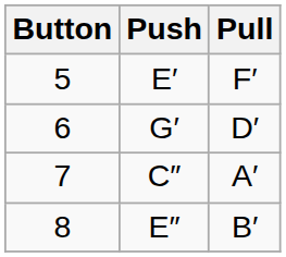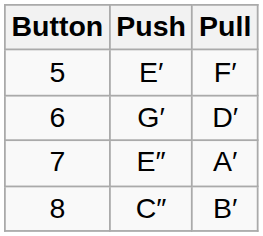 <table class="wikitable" style="text-align: center;">
 <tr>
 <th>Button</th>
 <th>Push</th>
 <th>Pull</th>
 </tr>
 <tr>
 <td>5</td>
 <td>E′</td>
 <td>F′</td>
 </tr>
 <tr>
 <td>6</td>
 <td>G′</td>
 <td>D′</td>
 </tr>
 <tr>
 <td>7</td>
-<td>C″</td>
+<td>E″</td>
 <td>A′</td>
 </tr>
 <tr>
 <td>8</td>
-<td>E″</td>
+<td>C″</td>
 <td>B′</td>
 </tr>
 </table>
